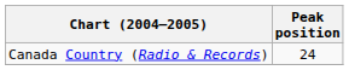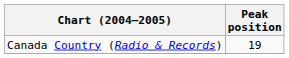 <table class="wikitable sortable">
 <tr>
 <th align="left">Chart (2004–2005)</th>
 <th align="center">Peak<br>position</th>
 </tr>
 <tr>
 <td align="left">Canada <a href='#'>Country</a> (<em><a href='#'>Radio & Records</a></em>)</td>
-<td align="center">24</td>
+<td align="center">19</td>
 </tr>
 <tr>
 </tr>
 </table>
